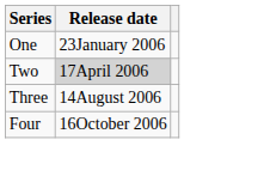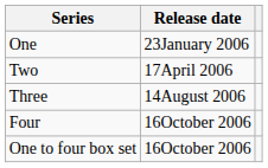 <table class="wikitable">
 <tr>
 <th>Series</th>
 <th>Release date</th>
 <th></th>
 </tr>
 <tr>
 <td>One</td>
 <td>23January 2006</td>
 <td></td>
 </tr>
 <tr>
 <td>Two</td>
-<td style="background: lightgrey;">17April 2006</td>
+<td>17April 2006</td>
 <td></td>
 </tr>
 <tr>
 <td>Three</td>
 <td>14August 2006</td>
 <td></td>
 </tr>
 <tr>
 <td>Four</td>
 <td>16October 2006</td>
 <td></td>
 </tr>
+<tr>
+<td>One to four box set</td>
+<td>16October 2006</td>
+<td></td>
+</tr>
 </table>
